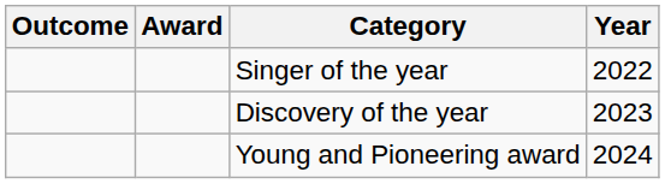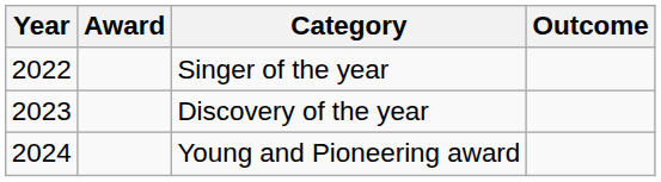 <table class="wikitable">
 <tr>
-<th>Outcome</th>
+<th>Year</th>
 <th>Award</th>
 <th>Category</th>
-<th>Year</th>
+<th>Outcome</th>
 </tr>
 <tr>
-<td></td>
+<td>2022</td>
 <td></td>
 <td>Singer of the year</td>
-<td>2022</td>
+<td></td>
 </tr>
 <tr>
-<td></td>
+<td>2023</td>
 <td></td>
 <td>Discovery of the year</td>
-<td>2023</td>
+<td></td>
 </tr>
 <tr>
-<td></td>
+<td>2024</td>
 <td></td>
 <td>Young and Pioneering award</td>
-<td>2024</td>
+<td></td>
 </tr>
 </table>
